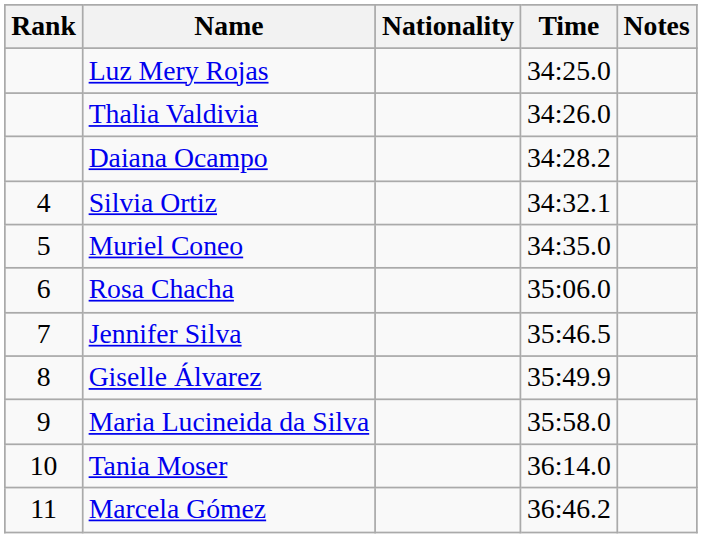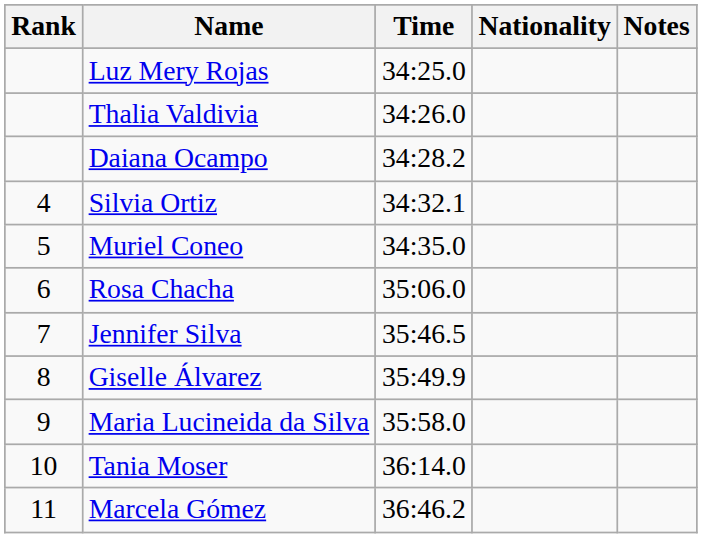 <table class="wikitable sortable" style="text-align:center">
 <tr>
 <th>Rank</th>
 <th>Name</th>
+<th>Time</th>
 <th>Nationality</th>
-<th>Time</th>
 <th>Notes</th>
 </tr>
 <tr>
 <td></td>
 <td align=left><a href='#'>Luz Mery Rojas</a></td>
+<td>34:25.0</td>
 <td align=left></td>
-<td>34:25.0</td>
 <td></td>
 </tr>
 <tr>
 <td></td>
 <td align=left><a href='#'>Thalia Valdivia</a></td>
+<td>34:26.0</td>
 <td align=left></td>
-<td>34:26.0</td>
 <td></td>
 </tr>
 <tr>
 <td></td>
 <td align=left><a href='#'>Daiana Ocampo</a></td>
+<td>34:28.2</td>
 <td align=left></td>
-<td>34:28.2</td>
 <td></td>
 </tr>
 <tr>
 <td>4</td>
 <td align=left><a href='#'>Silvia Ortiz</a></td>
+<td>34:32.1</td>
 <td align=left></td>
-<td>34:32.1</td>
 <td></td>
 </tr>
 <tr>
 <td>5</td>
 <td align=left><a href='#'>Muriel Coneo</a></td>
+<td>34:35.0</td>
 <td align=left></td>
-<td>34:35.0</td>
 <td></td>
 </tr>
 <tr>
 <td>6</td>
 <td align=left><a href='#'>Rosa Chacha</a></td>
+<td>35:06.0</td>
 <td align=left></td>
-<td>35:06.0</td>
 <td></td>
 </tr>
 <tr>
 <td>7</td>
 <td align=left><a href='#'>Jennifer Silva</a></td>
+<td>35:46.5</td>
 <td align=left></td>
-<td>35:46.5</td>
 <td></td>
 </tr>
 <tr>
 <td>8</td>
 <td align=left><a href='#'>Giselle Álvarez</a></td>
+<td>35:49.9</td>
 <td align=left></td>
-<td>35:49.9</td>
 <td></td>
 </tr>
 <tr>
 <td>9</td>
 <td align=left><a href='#'>Maria Lucineida da Silva</a></td>
+<td>35:58.0</td>
 <td align=left></td>
-<td>35:58.0</td>
 <td></td>
 </tr>
 <tr>
 <td>10</td>
 <td align=left><a href='#'>Tania Moser</a></td>
+<td>36:14.0</td>
 <td align=left></td>
-<td>36:14.0</td>
 <td></td>
 </tr>
 <tr>
 <td>11</td>
 <td align=left><a href='#'>Marcela Gómez</a></td>
+<td>36:46.2</td>
 <td align=left></td>
-<td>36:46.2</td>
 <td></td>
 </tr>
 </table>
